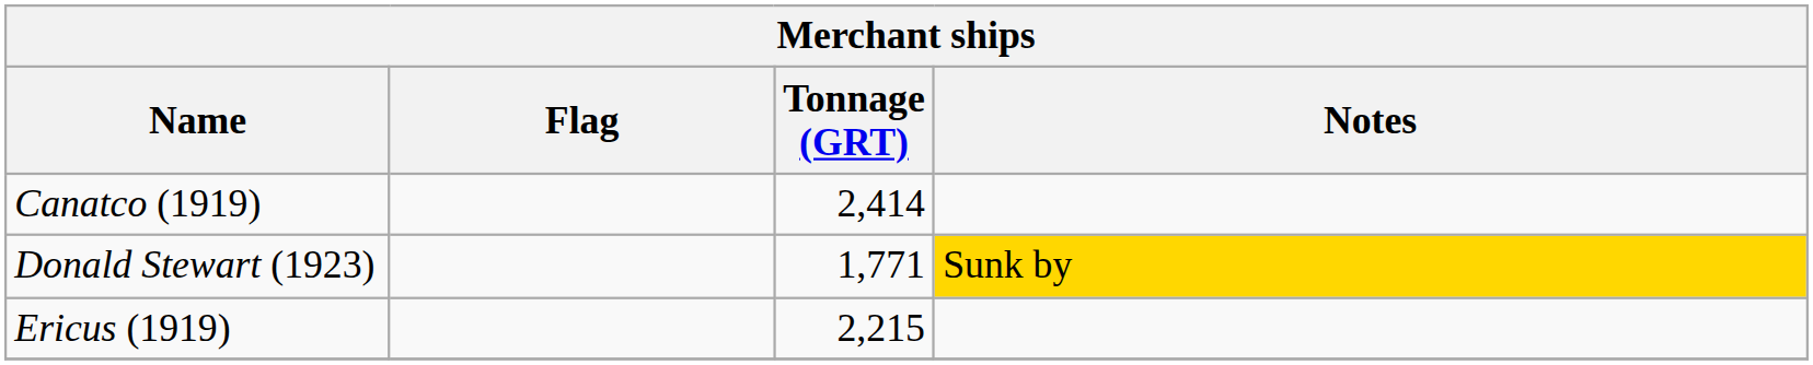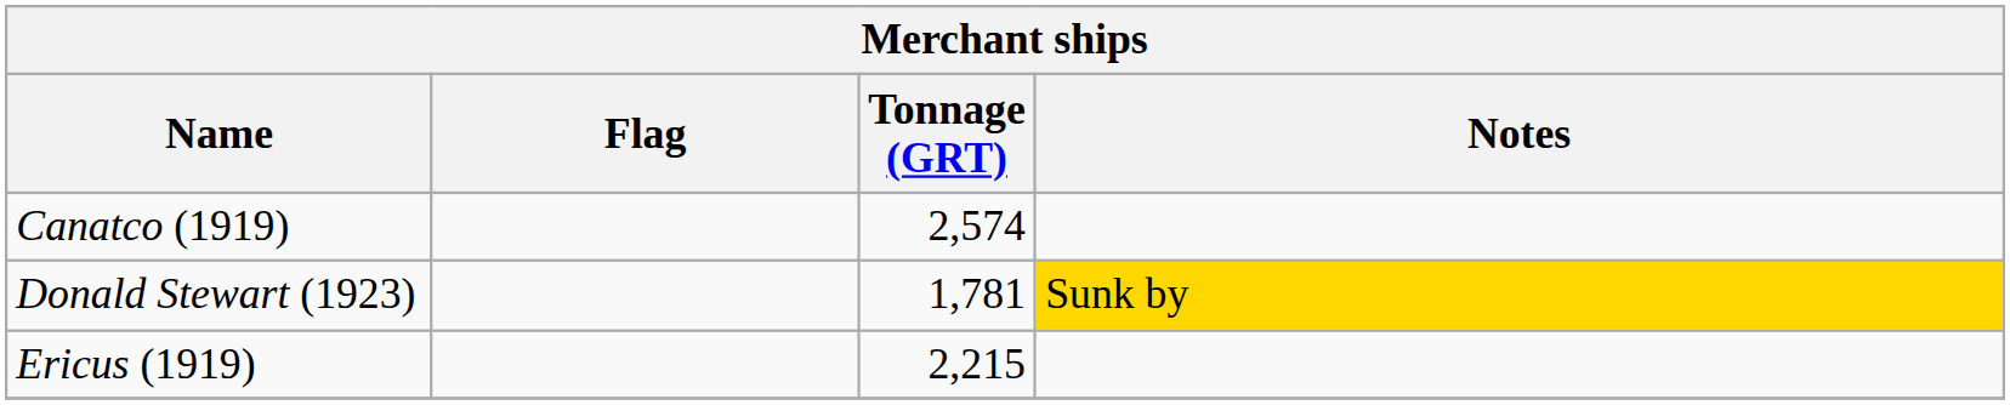 <table class="wikitable">
 <tr>
 <th colspan=4 align=center>Merchant ships</th>
 </tr>
 <tr>
 <th scope="col" width="150px">Name</th>
 <th scope="col" width="150px">Flag</th>
 <th scope="col" width="30px">Tonnage <a href='#'>(GRT)</a></th>
 <th scope="col" width="350px">Notes</th>
 </tr>
 <tr>
 <td align="left"><em>Canatco</em> (1919)</td>
 <td align="left"></td>
-<td align="right">2,414</td>
+<td align="right">2,574</td>
 <td align="left"></td>
 </tr>
 <tr>
 <td align="left"><em>Donald Stewart</em> (1923)</td>
 <td align="left"></td>
-<td align="right">1,771</td>
+<td align="right">1,781</td>
 <td align="left" style="background: gold;">Sunk by </td>
 </tr>
 <tr>
 <td align="left"><em>Ericus</em> (1919)</td>
 <td align="left"></td>
 <td align="right">2,215</td>
 <td align="left"></td>
 </tr>
 <tr>
 </tr>
 </table>
